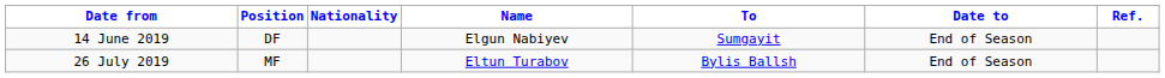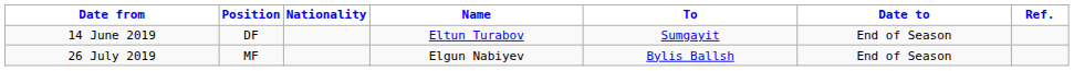 <table class="wikitable" style="text-align:center; font-size:90%; ">
 <tr>
 <th style="background:white; color:blue; width:200px;">Date from</th>
 <th style="background:white; color:blue; width:50px;">Position</th>
 <th style="background:white; color:blue; width:50px;">Nationality</th>
 <th style="background:white; color:blue; width:200px;">Name</th>
 <th style="background:white; color:blue; width:200px;">To</th>
 <th style="background:white; color:blue; width:200px;">Date to</th>
 <th style="background:white; color:blue; width:50px;">Ref.</th>
 </tr>
 <tr>
 <td>14 June 2019</td>
 <td>DF</td>
 <td></td>
-<td>Elgun Nabiyev</td>
+<td><a href='#'>Eltun Turabov</a></td>
 <td><a href='#'>Sumgayit</a></td>
 <td>End of Season</td>
 <td></td>
 </tr>
 <tr>
 <td>26 July 2019</td>
 <td>MF</td>
 <td></td>
-<td><a href='#'>Eltun Turabov</a></td>
+<td>Elgun Nabiyev</td>
 <td><a href='#'>Bylis Ballsh</a></td>
 <td>End of Season</td>
 <td></td>
 </tr>
 </table>
